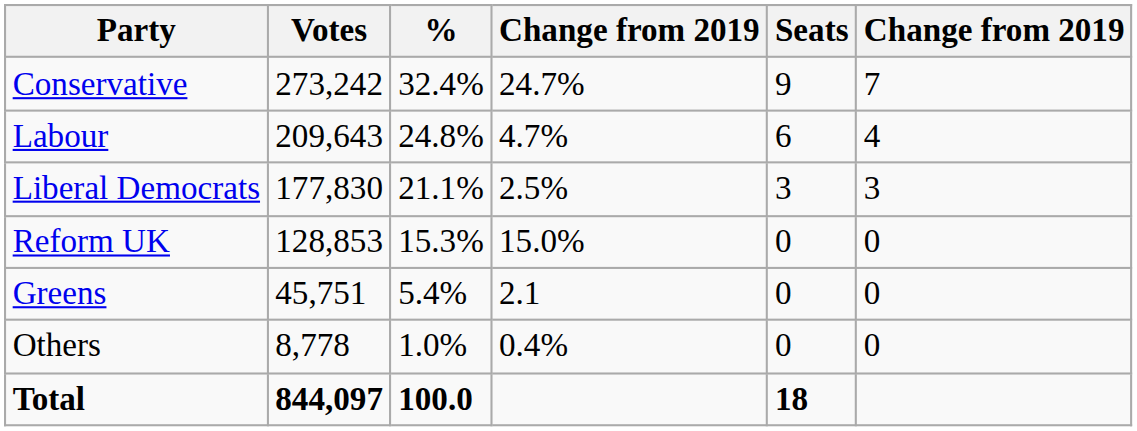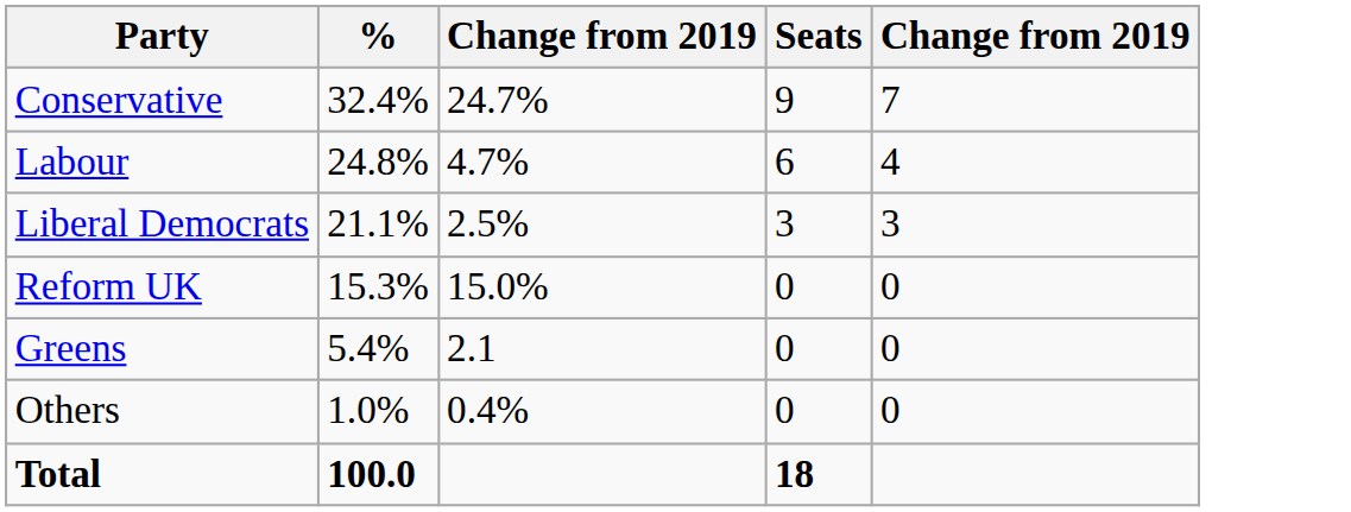 <table class="wikitable">
 <tr>
 <th>Party</th>
-<th>Votes</th>
 <th>%</th>
 <th>Change from 2019</th>
 <th>Seats</th>
 <th>Change from 2019</th>
 </tr>
 <tr>
 <td><a href='#'>Conservative</a></td>
-<td>273,242</td>
 <td>32.4%</td>
 <td>24.7%</td>
 <td>9</td>
 <td>7</td>
 </tr>
 <tr>
 <td><a href='#'>Labour</a></td>
-<td>209,643</td>
 <td>24.8%</td>
 <td>4.7%</td>
 <td>6</td>
 <td>4</td>
 </tr>
 <tr>
 <td><a href='#'>Liberal Democrats</a></td>
-<td>177,830</td>
 <td>21.1%</td>
 <td>2.5%</td>
 <td>3</td>
 <td>3</td>
 </tr>
 <tr>
 <td><a href='#'>Reform UK</a></td>
-<td>128,853</td>
 <td>15.3%</td>
 <td>15.0%</td>
 <td>0</td>
 <td>0</td>
 </tr>
 <tr>
 <td><a href='#'>Greens</a></td>
-<td>45,751</td>
 <td>5.4%</td>
 <td>2.1</td>
 <td>0</td>
 <td>0</td>
 </tr>
 <tr>
 <td>Others</td>
-<td>8,778</td>
 <td>1.0%</td>
 <td>0.4%</td>
 <td>0</td>
 <td>0</td>
 </tr>
 <tr>
 <td><strong>Total</strong></td>
-<td><strong>844,097</strong></td>
 <td><strong>100.0</strong></td>
 <td></td>
 <td><strong>18</strong></td>
 <td></td>
 </tr>
 </table>
